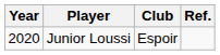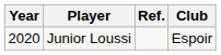 <table class="wikitable">
 <tr>
 <th>Year</th>
 <th>Player</th>
+<th>Ref.</th>
 <th>Club</th>
-<th>Ref.</th>
 </tr>
 <tr>
 <td>2020</td>
 <td>Junior Loussi</td>
+<td></td>
 <td>Espoir</td>
-<td></td>
 </tr>
 </table>
